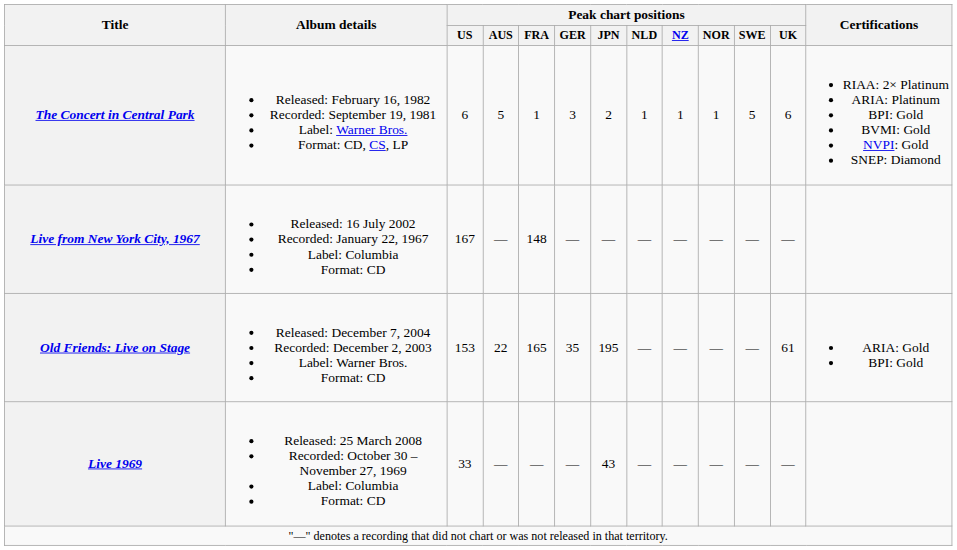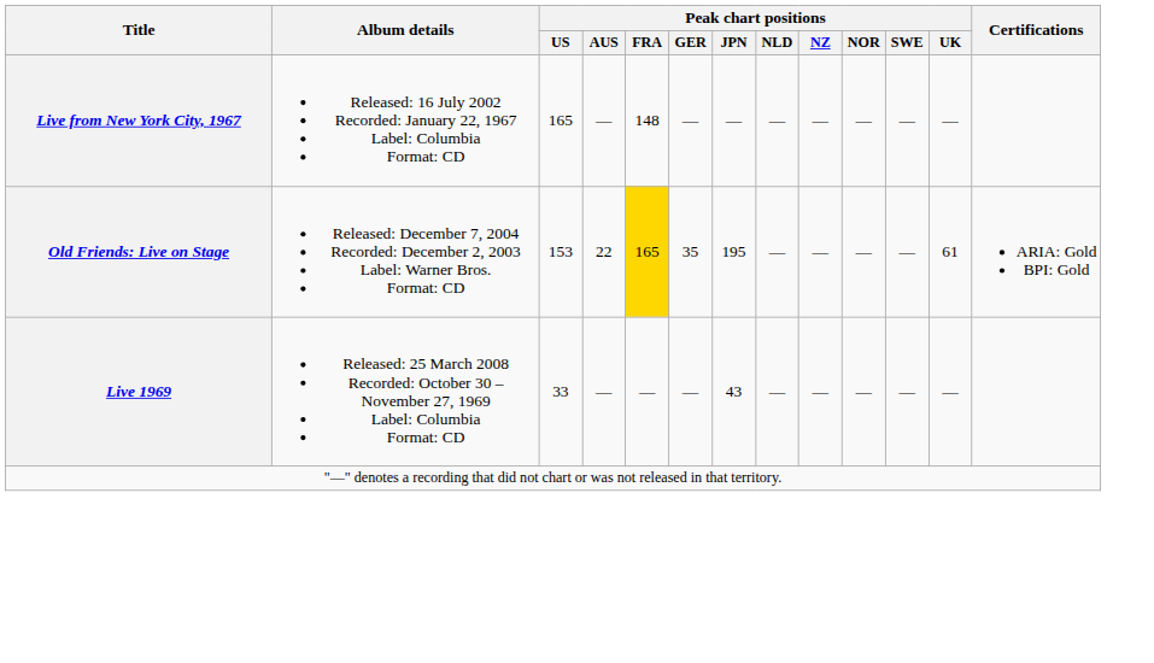 <table class="wikitable plainrowheaders" style="text-align:center;">
 <tr>
 <th scope="col" rowspan="2" style="width:16em;">Title</th>
 <th scope="col" rowspan="2" style="width:16em;">Album details</th>
 <th scope="col" colspan="10">Peak chart positions</th>
 <th scope="col" rowspan="2">Certifications</th>
 </tr>
 <tr>
 <th scope="col" style="width:2.5em; font-size:90%">US<br></th>
 <th scope="col" style="width:2.5em; font-size:90%">AUS<br></th>
 <th scope="col" style="width:2.5em; font-size:90%">FRA<br></th>
 <th scope="col" style="width:2.5em; font-size:90%">GER<br></th>
 <th scope="col" style="width:2.5em; font-size:90%">JPN<br></th>
 <th scope="col" style="width:2.5em; font-size:90%">NLD<br></th>
 <th scope="col" style="width:2.5em; font-size:90%"><a href='#'>NZ</a><br></th>
 <th scope="col" style="width:2.5em; font-size:90%">NOR<br></th>
 <th scope="col" style="width:2.5em; font-size:90%">SWE<br></th>
 <th scope="col" style="width:2.5em; font-size:90%">UK<br></th>
 </tr>
 <tr>
-<th scope="row"><em><a href='#'>The Concert in Central Park</a></em></th>
-<td><br><ul><li>Released: February 16, 1982</li><li>Recorded: September 19, 1981</li><li>Label: <a href='#'>Warner Bros.</a></li><li>Format: CD, <a href='#'>CS</a>, LP</li></ul></td>
-<td>6</td>
-<td>5</td>
-<td>1</td>
-<td>3</td>
-<td>2</td>
-<td>1</td>
-<td>1</td>
-<td>1</td>
-<td>5</td>
-<td>6</td>
-<td><br><ul><li>RIAA: 2× Platinum</li><li>ARIA: Platinum</li><li>BPI: Gold</li><li>BVMI: Gold</li><li><a href='#'>NVPI</a>: Gold</li><li>SNEP: Diamond</li></ul></td>
-</tr>
-<tr>
 <th scope="row"><em><a href='#'>Live from New York City, 1967</a></em></th>
 <td><br><ul><li>Released: 16 July 2002</li><li>Recorded: January 22, 1967</li><li>Label: Columbia</li><li>Format: CD</li></ul></td>
-<td>167</td>
+<td>165</td>
 <td>—</td>
 <td>148</td>
 <td>—</td>
 <td>—</td>
 <td>—</td>
 <td>—</td>
 <td>—</td>
 <td>—</td>
 <td>—</td>
 <td></td>
 </tr>
 <tr>
 <th scope="row"><em><a href='#'>Old Friends: Live on Stage</a></em></th>
 <td><br><ul><li>Released: December 7, 2004</li><li>Recorded: December 2, 2003</li><li>Label: Warner Bros.</li><li>Format: CD</li></ul></td>
 <td>153</td>
 <td>22</td>
-<td>165</td>
+<td style="background: gold;">165</td>
 <td>35</td>
 <td>195</td>
 <td>—</td>
 <td>—</td>
 <td>—</td>
 <td>—</td>
 <td>61</td>
 <td><br><ul><li>ARIA: Gold</li><li>BPI: Gold</li></ul></td>
 </tr>
 <tr>
 <th scope="row"><em><a href='#'>Live 1969</a></em></th>
 <td><br><ul><li>Released: 25 March 2008</li><li>Recorded: October 30 – November 27, 1969</li><li>Label: Columbia</li><li>Format: CD</li></ul></td>
 <td>33</td>
 <td>—</td>
 <td>—</td>
 <td>—</td>
 <td>43</td>
 <td>—</td>
 <td>—</td>
 <td>—</td>
 <td>—</td>
 <td>—</td>
 <td></td>
 </tr>
 <tr>
 <td colspan="13" style="font-size:90%">"—" denotes a recording that did not chart or was not released in that territory.</td>
 </tr>
 </table>
